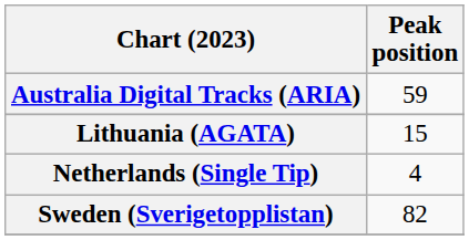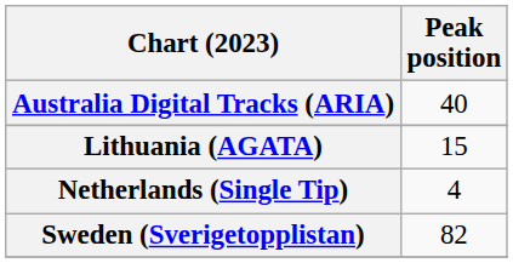 <table class="wikitable sortable plainrowheaders" style="text-align:center">
 <tr>
 <th scope="col">Chart (2023)</th>
 <th scope="col">Peak<br>position</th>
 </tr>
 <tr>
 <th scope="row"><a href='#'>Australia Digital Tracks</a> (<a href='#'>ARIA</a>)</th>
-<td>59</td>
+<td>40</td>
 </tr>
 <tr>
 </tr>
 <tr>
 </tr>
 <tr>
 <th scope="row">Lithuania (<a href='#'>AGATA</a>)</th>
 <td>15</td>
 </tr>
 <tr>
 <th scope="row">Netherlands (<a href='#'>Single Tip</a>)</th>
 <td>4</td>
 </tr>
 <tr>
 <th scope="row">Sweden (<a href='#'>Sverigetopplistan</a>)</th>
 <td>82</td>
 </tr>
 <tr>
 </tr>
 <tr>
 </tr>
 </table>
